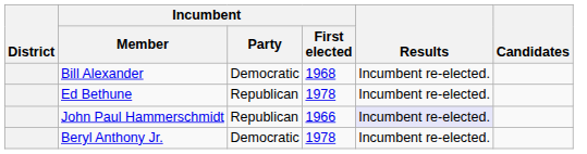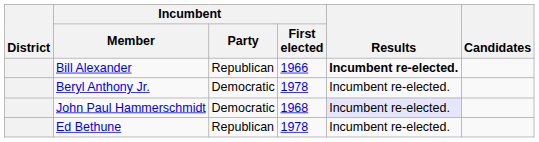 <table class=wikitable>
 <tr valign=bottom>
 <th rowspan=2>District</th>
 <th colspan=3>Incumbent</th>
 <th rowspan=2>Results</th>
 <th rowspan=2>Candidates</th>
 </tr>
 <tr>
 <th>Member</th>
 <th>Party</th>
 <th>First<br>elected</th>
 </tr>
 <tr>
 <th></th>
 <td><a href='#'>Bill Alexander</a></td>
+<td>Republican</td>
+<td><a href='#'>1966</a></td>
+<td><strong>Incumbent re-elected.</strong></td>
+<td nowrap></td>
+</tr>
+<tr>
+<th></th>
+<td><a href='#'>Beryl Anthony Jr.</a></td>
+<td>Democratic</td>
+<td><a href='#'>1978</a></td>
+<td>Incumbent re-elected.</td>
+<td nowrap></td>
+</tr>
+<tr>
+<th></th>
+<td><a href='#'>John Paul Hammerschmidt</a></td>
 <td>Democratic</td>
 <td><a href='#'>1968</a></td>
-<td>Incumbent re-elected.</td>
+<td style="background: lavender;">Incumbent re-elected.</td>
 <td nowrap></td>
 </tr>
 <tr>
 <th></th>
 <td><a href='#'>Ed Bethune</a></td>
 <td>Republican</td>
 <td><a href='#'>1978</a></td>
 <td>Incumbent re-elected.</td>
 <td nowrap></td>
 </tr>
-<tr>
-<th></th>
-<td><a href='#'>John Paul Hammerschmidt</a></td>
-<td>Republican</td>
-<td><a href='#'>1966</a></td>
-<td style="background: lavender;">Incumbent re-elected.</td>
-<td nowrap></td>
-</tr>
-<tr>
-<th></th>
-<td><a href='#'>Beryl Anthony Jr.</a></td>
-<td>Democratic</td>
-<td><a href='#'>1978</a></td>
-<td>Incumbent re-elected.</td>
-<td nowrap></td>
-</tr>
 </table>
